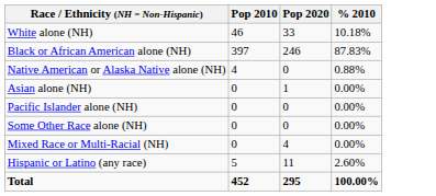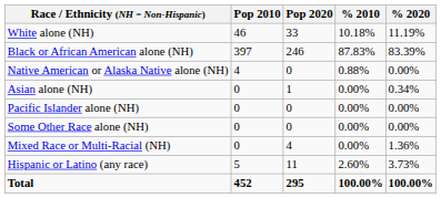 <table class="wikitable">
 <tr>
 <th>Race / Ethnicity <small>(<em>NH = Non-Hispanic</em>)</small></th>
 <th>Pop 2010</th>
 <th>Pop 2020</th>
 <th>% 2010</th>
+<th>% 2020</th>
 </tr>
 <tr>
 <td><a href='#'>White</a> alone (NH)</td>
 <td>46</td>
 <td>33</td>
 <td>10.18%</td>
+<td>11.19%</td>
 </tr>
 <tr>
 <td><a href='#'>Black or African American</a> alone (NH)</td>
 <td>397</td>
 <td>246</td>
 <td>87.83%</td>
+<td>83.39%</td>
 </tr>
 <tr>
 <td><a href='#'>Native American</a> or <a href='#'>Alaska Native</a> alone (NH)</td>
 <td>4</td>
 <td>0</td>
 <td>0.88%</td>
+<td>0.00%</td>
 </tr>
 <tr>
 <td><a href='#'>Asian</a> alone (NH)</td>
 <td>0</td>
 <td>1</td>
 <td>0.00%</td>
+<td>0.34%</td>
 </tr>
 <tr>
 <td><a href='#'>Pacific Islander</a> alone (NH)</td>
 <td>0</td>
 <td>0</td>
+<td>0.00%</td>
 <td>0.00%</td>
 </tr>
 <tr>
 <td><a href='#'>Some Other Race</a> alone (NH)</td>
 <td>0</td>
 <td>0</td>
 <td>0.00%</td>
+<td>0.00%</td>
 </tr>
 <tr>
 <td><a href='#'>Mixed Race or Multi-Racial</a> (NH)</td>
 <td>0</td>
 <td>4</td>
 <td>0.00%</td>
+<td>1.36%</td>
 </tr>
 <tr>
 <td><a href='#'>Hispanic or Latino</a> (any race)</td>
 <td>5</td>
 <td>11</td>
 <td>2.60%</td>
+<td>3.73%</td>
 </tr>
 <tr>
 <td><strong>Total</strong></td>
 <td><strong>452</strong></td>
 <td><strong>295</strong></td>
 <td><strong>100.00%</strong></td>
+<td><strong>100.00%</strong></td>
 </tr>
 </table>
